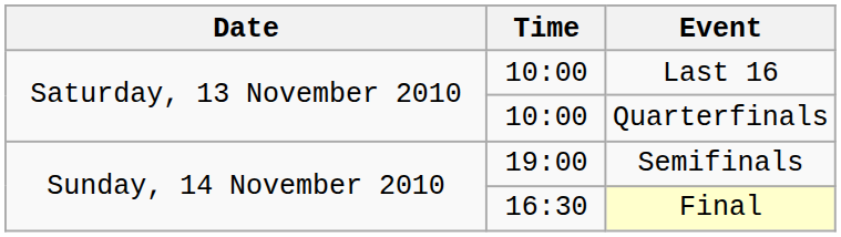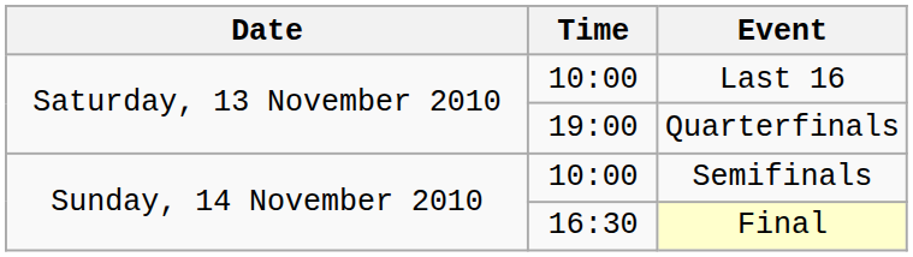 <table class = "wikitable" style="text-align:center;">
 <tr>
 <th width=220>Date</th>
 <th width=50>Time</th>
 <th width=100>Event</th>
 </tr>
 <tr>
 <td rowspan=2>Saturday, 13 November 2010</td>
 <td>10:00</td>
 <td>Last 16</td>
 </tr>
 <tr>
-<td>10:00</td>
+<td>19:00</td>
 <td>Quarterfinals</td>
 </tr>
 <tr>
 <td rowspan=2>Sunday, 14 November 2010</td>
-<td>19:00</td>
+<td>10:00</td>
 <td>Semifinals</td>
 </tr>
 <tr>
 <td>16:30</td>
 <td bgcolor=ffffcc>Final</td>
 </tr>
 </table>
